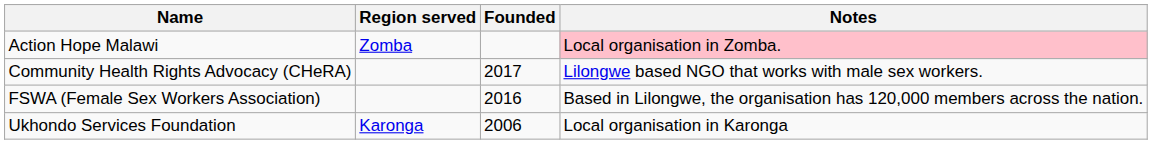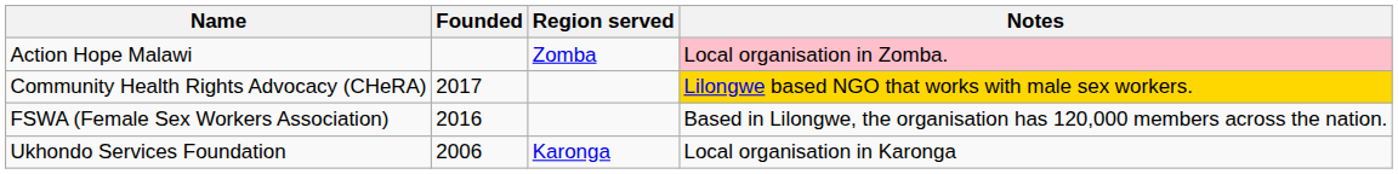 <table class="wikitable sortable">
 <tr>
 <th>Name</th>
+<th>Founded</th>
 <th>Region served</th>
-<th>Founded</th>
 <th>Notes</th>
 </tr>
 <tr>
 <td>Action Hope Malawi</td>
+<td></td>
 <td><a href='#'>Zomba</a></td>
-<td></td>
 <td style="background: pink;">Local organisation in Zomba.</td>
 </tr>
 <tr>
 <td>Community Health Rights Advocacy (CHeRA)</td>
+<td>2017</td>
 <td></td>
-<td>2017</td>
-<td><a href='#'>Lilongwe</a> based NGO that works with male sex workers.</td>
+<td style="background: gold;"><a href='#'>Lilongwe</a> based NGO that works with male sex workers.</td>
 </tr>
 <tr>
 <td>FSWA (Female Sex Workers Association)</td>
+<td>2016</td>
 <td></td>
-<td>2016</td>
 <td>Based in Lilongwe, the organisation has 120,000 members across the nation.</td>
 </tr>
 <tr>
 <td>Ukhondo Services Foundation</td>
+<td>2006</td>
 <td><a href='#'>Karonga</a></td>
-<td>2006</td>
 <td>Local organisation in Karonga</td>
 </tr>
 </table>
